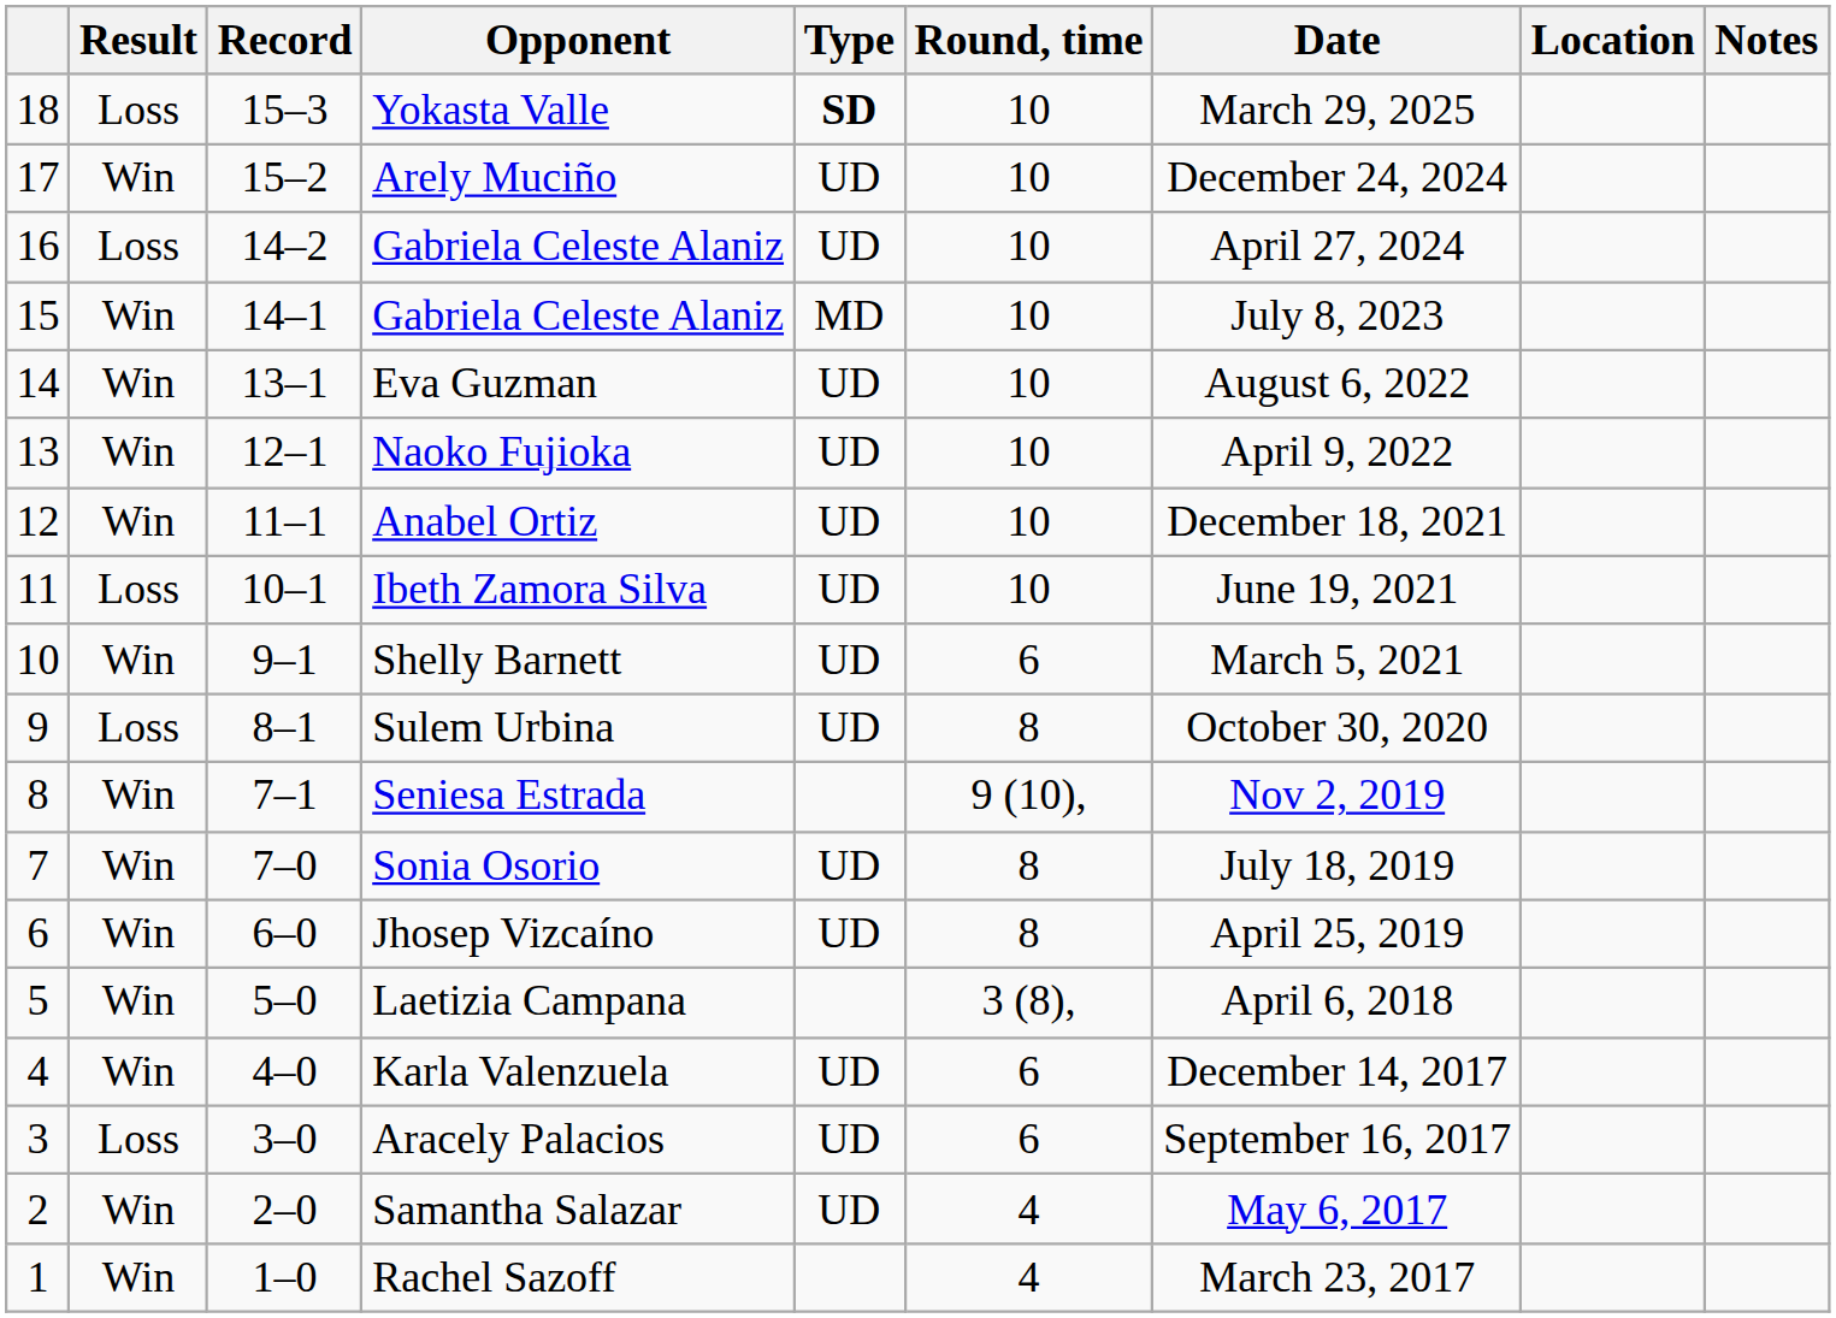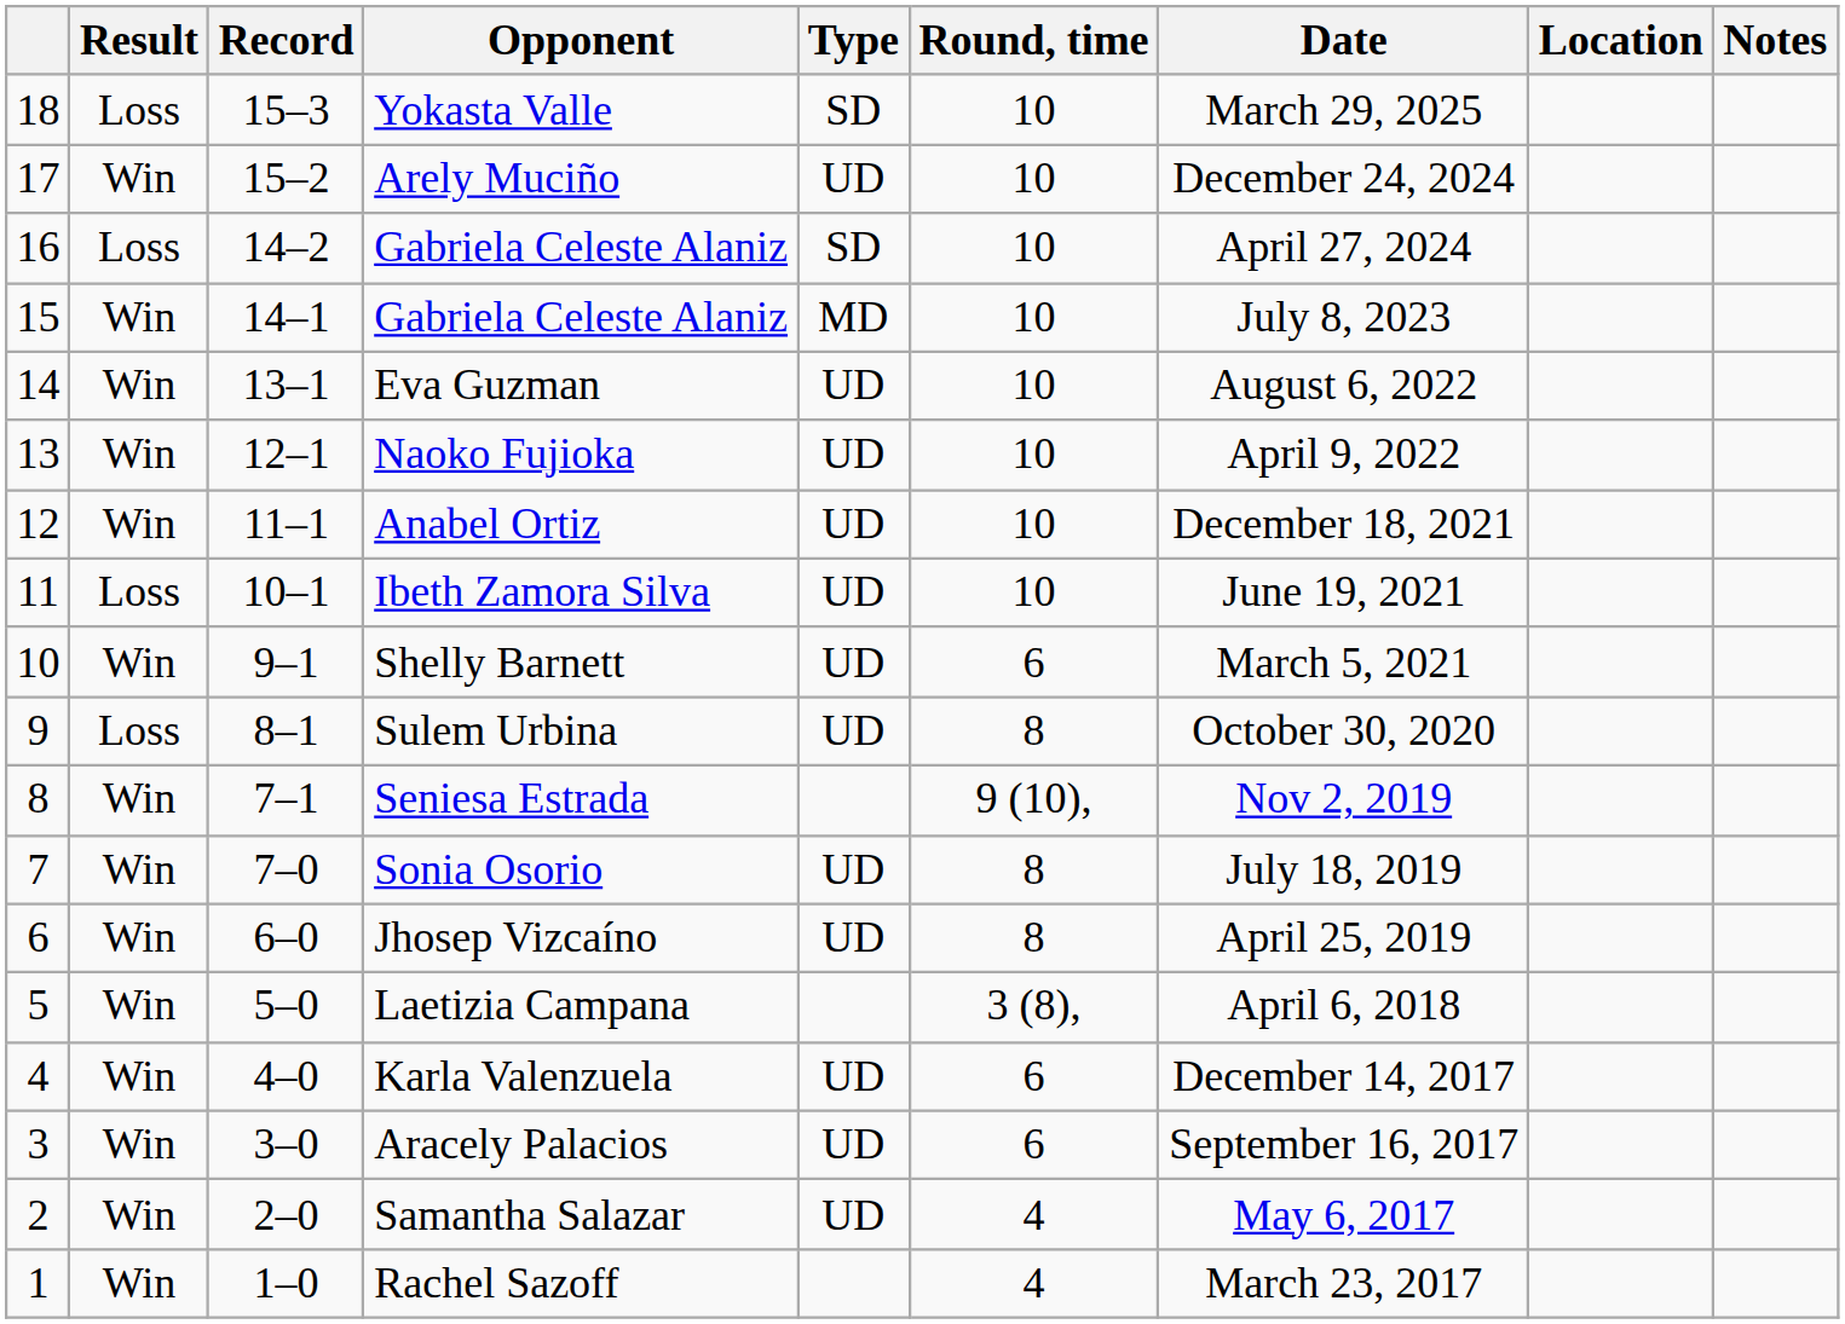 <table class=wikitable style=text-align:center>
 <tr>
 <th></th>
 <th>Result</th>
 <th>Record</th>
 <th>Opponent</th>
 <th>Type</th>
 <th>Round, time</th>
 <th>Date</th>
 <th>Location</th>
 <th>Notes</th>
 </tr>
 <tr>
 <td>18</td>
 <td>Loss</td>
 <td>15–3</td>
 <td align=left><a href='#'>Yokasta Valle</a></td>
-<td><strong>SD</strong></td>
+<td>SD</td>
 <td>10</td>
 <td>March 29, 2025</td>
 <td align=left></td>
 <td></td>
 </tr>
 <tr>
 <td>17</td>
 <td>Win</td>
 <td>15–2</td>
 <td align=left><a href='#'>Arely Muciño</a></td>
 <td>UD</td>
 <td>10</td>
 <td>December 24, 2024</td>
 <td align=left></td>
 <td></td>
 </tr>
 <tr>
 <td>16</td>
 <td>Loss</td>
 <td>14–2</td>
 <td align=left><a href='#'>Gabriela Celeste Alaniz</a></td>
-<td>UD</td>
+<td>SD</td>
 <td>10</td>
 <td>April 27, 2024</td>
 <td align=left></td>
 <td align=left></td>
 </tr>
 <tr>
 <td>15</td>
 <td>Win</td>
 <td>14–1</td>
 <td align=left><a href='#'>Gabriela Celeste Alaniz</a></td>
 <td>MD</td>
 <td>10</td>
 <td>July 8, 2023</td>
 <td align=left></td>
 <td align=left></td>
 </tr>
 <tr>
 <td>14</td>
 <td>Win</td>
 <td>13–1</td>
 <td align=left>Eva Guzman</td>
 <td>UD</td>
 <td>10</td>
 <td>August 6, 2022</td>
 <td align=left></td>
 <td align=left></td>
 </tr>
 <tr>
 <td>13</td>
 <td>Win</td>
 <td>12–1</td>
 <td align=left><a href='#'>Naoko Fujioka</a></td>
 <td>UD</td>
 <td>10</td>
 <td>April 9, 2022</td>
 <td align=left></td>
 <td align=left></td>
 </tr>
 <tr>
 <td>12</td>
 <td>Win</td>
 <td>11–1</td>
 <td align=left><a href='#'>Anabel Ortiz</a></td>
 <td>UD</td>
 <td>10</td>
 <td>December 18, 2021</td>
 <td align=left></td>
 <td align=left></td>
 </tr>
 <tr>
 <td>11</td>
 <td>Loss</td>
 <td>10–1</td>
 <td align=left><a href='#'>Ibeth Zamora Silva</a></td>
 <td>UD</td>
 <td>10</td>
 <td>June 19, 2021</td>
 <td align=left></td>
 <td align=left></td>
 </tr>
 <tr>
 <td>10</td>
 <td>Win</td>
 <td>9–1</td>
 <td align=left>Shelly Barnett</td>
 <td>UD</td>
 <td>6</td>
 <td>March 5, 2021</td>
 <td align=left></td>
 <td align=left></td>
 </tr>
 <tr>
 <td>9</td>
 <td>Loss</td>
 <td>8–1</td>
 <td align=left>Sulem Urbina</td>
 <td>UD</td>
 <td>8</td>
 <td>October 30, 2020</td>
 <td align=left></td>
 <td align=left></td>
 </tr>
 <tr>
 <td>8</td>
 <td>Win</td>
 <td>7–1</td>
 <td align=left><a href='#'>Seniesa Estrada</a></td>
 <td></td>
 <td>9 (10), </td>
 <td><a href='#'>Nov 2, 2019</a></td>
 <td align=left></td>
 <td align=left></td>
 </tr>
 <tr>
 <td>7</td>
 <td>Win</td>
 <td>7–0</td>
 <td align=left><a href='#'>Sonia Osorio</a></td>
 <td>UD</td>
 <td>8</td>
 <td>July 18, 2019</td>
 <td align=left></td>
 <td align=left></td>
 </tr>
 <tr>
 <td>6</td>
 <td>Win</td>
 <td>6–0</td>
 <td align=left>Jhosep Vizcaíno</td>
 <td>UD</td>
 <td>8</td>
 <td>April 25, 2019</td>
 <td align=left></td>
 <td align=left></td>
 </tr>
 <tr>
 <td>5</td>
 <td>Win</td>
 <td>5–0</td>
 <td align=left>Laetizia Campana</td>
 <td></td>
 <td>3 (8), </td>
 <td>April 6, 2018</td>
 <td align=left></td>
 <td align=left></td>
 </tr>
 <tr>
 <td>4</td>
 <td>Win</td>
 <td>4–0</td>
 <td align=left>Karla Valenzuela</td>
 <td>UD</td>
 <td>6</td>
 <td>December 14, 2017</td>
 <td align=left></td>
 <td align=left></td>
 </tr>
 <tr>
 <td>3</td>
-<td>Loss</td>
+<td>Win</td>
 <td>3–0</td>
 <td align=left>Aracely Palacios</td>
 <td>UD</td>
 <td>6</td>
 <td>September 16, 2017</td>
 <td align=left></td>
 <td align=left></td>
 </tr>
 <tr>
 <td>2</td>
 <td>Win</td>
 <td>2–0</td>
 <td align=left>Samantha Salazar</td>
 <td>UD</td>
 <td>4</td>
 <td><a href='#'>May 6, 2017</a></td>
 <td align=left></td>
 <td align=left></td>
 </tr>
 <tr>
 <td>1</td>
 <td>Win</td>
 <td>1–0</td>
 <td align=left>Rachel Sazoff</td>
 <td></td>
 <td>4</td>
 <td>March 23, 2017</td>
 <td align=left></td>
 <td align=left></td>
 </tr>
 </table>
